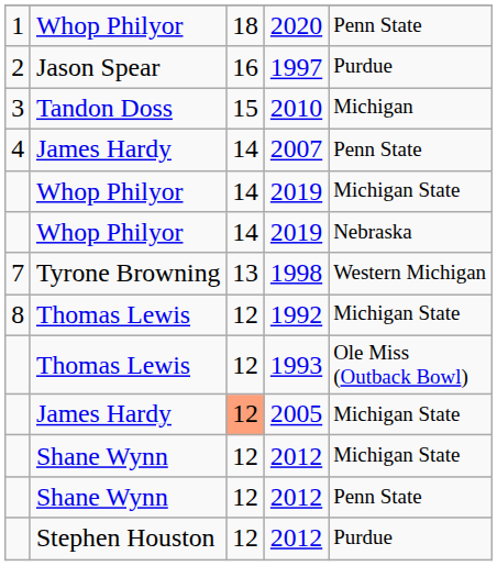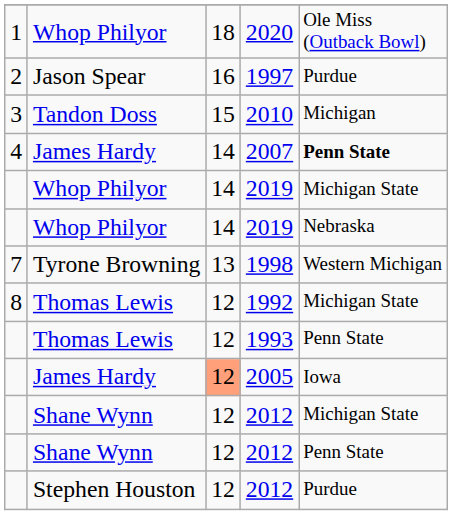 <table class="wikitable">
 <tr>
 </tr>
 <tr>
 <td>1</td>
 <td><a href='#'>Whop Philyor</a></td>
 <td>18</td>
 <td><a href='#'>2020</a></td>
-<td style="font-size:80%;">Penn State</td>
+<td style="font-size:80%;">Ole Miss<br>(<a href='#'>Outback Bowl</a>)</td>
 </tr>
 <tr>
 <td>2</td>
 <td>Jason Spear</td>
 <td>16</td>
 <td><a href='#'>1997</a></td>
 <td style="font-size:80%;">Purdue</td>
 </tr>
 <tr>
 <td>3</td>
 <td><a href='#'>Tandon Doss</a></td>
 <td>15</td>
 <td><a href='#'>2010</a></td>
 <td style="font-size:80%;">Michigan</td>
 </tr>
 <tr>
 <td>4</td>
 <td><a href='#'>James Hardy</a></td>
 <td>14</td>
 <td><a href='#'>2007</a></td>
-<td style="font-size:80%;">Penn State</td>
+<td style="font-size:80%;"><strong>Penn State</strong></td>
 </tr>
 <tr>
 <td></td>
 <td><a href='#'>Whop Philyor</a></td>
 <td>14</td>
 <td><a href='#'>2019</a></td>
 <td style="font-size:80%;">Michigan State</td>
 </tr>
 <tr>
 <td></td>
 <td><a href='#'>Whop Philyor</a></td>
 <td>14</td>
 <td><a href='#'>2019</a></td>
 <td style="font-size:80%;">Nebraska</td>
 </tr>
 <tr>
 <td>7</td>
 <td>Tyrone Browning</td>
 <td>13</td>
 <td><a href='#'>1998</a></td>
 <td style="font-size:80%;">Western Michigan</td>
 </tr>
 <tr>
 <td>8</td>
 <td><a href='#'>Thomas Lewis</a></td>
 <td>12</td>
 <td><a href='#'>1992</a></td>
 <td style="font-size:80%;">Michigan State</td>
 </tr>
 <tr>
 <td></td>
 <td><a href='#'>Thomas Lewis</a></td>
 <td>12</td>
 <td><a href='#'>1993</a></td>
-<td style="font-size:80%;">Ole Miss<br>(<a href='#'>Outback Bowl</a>)</td>
+<td style="font-size:80%;">Penn State</td>
 </tr>
 <tr>
 <td></td>
 <td><a href='#'>James Hardy</a></td>
 <td style="background: lightsalmon;">12</td>
 <td><a href='#'>2005</a></td>
-<td style="font-size:80%;">Michigan State</td>
+<td style="font-size:80%;">Iowa</td>
 </tr>
 <tr>
 <td></td>
 <td><a href='#'>Shane Wynn</a></td>
 <td>12</td>
 <td><a href='#'>2012</a></td>
 <td style="font-size:80%;">Michigan State</td>
 </tr>
 <tr>
 <td></td>
 <td><a href='#'>Shane Wynn</a></td>
 <td>12</td>
 <td><a href='#'>2012</a></td>
 <td style="font-size:80%;">Penn State</td>
 </tr>
 <tr>
 <td></td>
 <td>Stephen Houston</td>
 <td>12</td>
 <td><a href='#'>2012</a></td>
 <td style="font-size:80%;">Purdue</td>
 </tr>
 </table>
